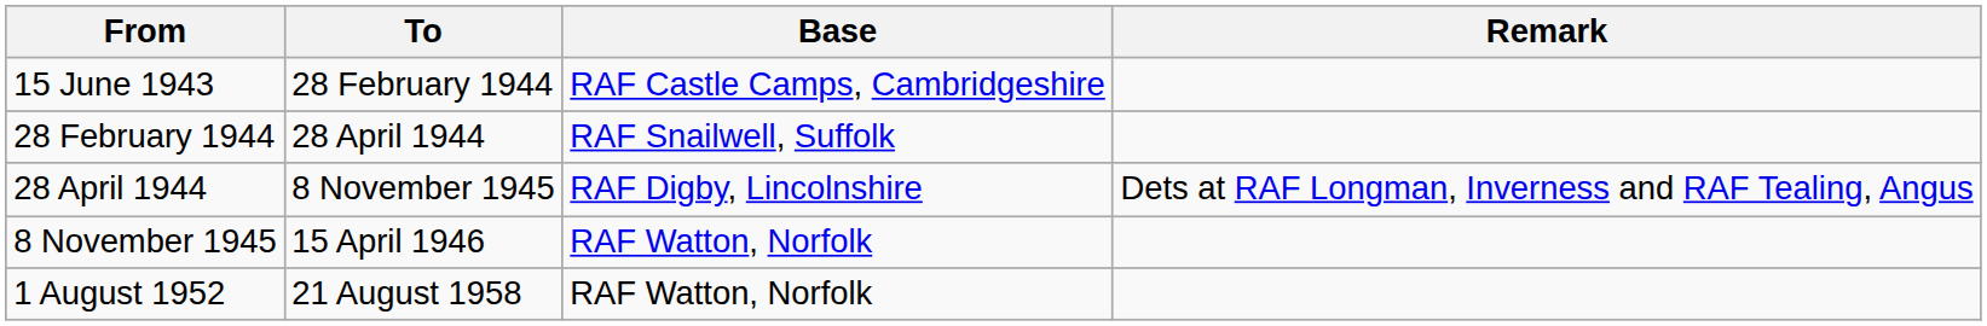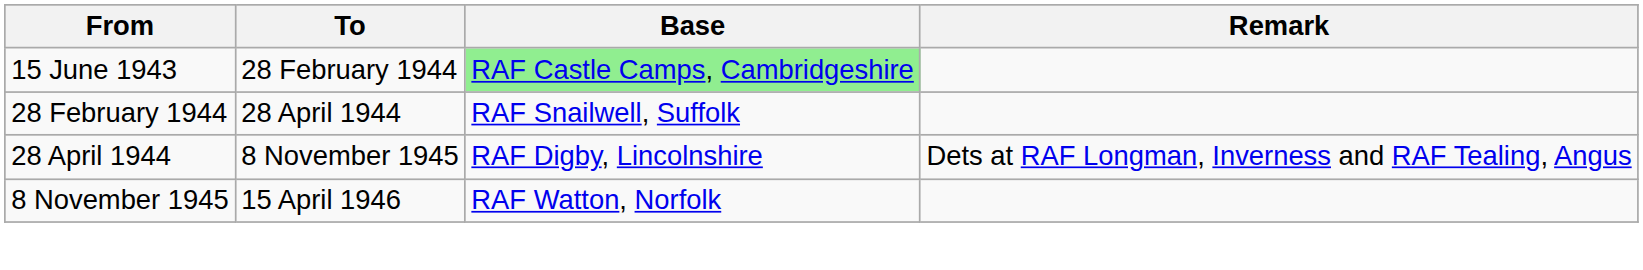 <table class="wikitable">
 <tr>
 <th>From</th>
 <th>To</th>
 <th>Base</th>
 <th>Remark</th>
 </tr>
 <tr>
 <td>15 June 1943</td>
 <td>28 February 1944</td>
-<td><a href='#'>RAF Castle Camps</a>, <a href='#'>Cambridgeshire</a></td>
+<td style="background: lightgreen;"><a href='#'>RAF Castle Camps</a>, <a href='#'>Cambridgeshire</a></td>
 <td></td>
 </tr>
 <tr>
 <td>28 February 1944</td>
 <td>28 April 1944</td>
 <td><a href='#'>RAF Snailwell</a>, <a href='#'>Suffolk</a></td>
 <td></td>
 </tr>
 <tr>
 <td>28 April 1944</td>
 <td>8 November 1945</td>
 <td><a href='#'>RAF Digby</a>, <a href='#'>Lincolnshire</a></td>
 <td>Dets at <a href='#'>RAF Longman</a>, <a href='#'>Inverness</a> and <a href='#'>RAF Tealing</a>, <a href='#'>Angus</a></td>
 </tr>
 <tr>
 <td>8 November 1945</td>
 <td>15 April 1946</td>
 <td><a href='#'>RAF Watton</a>, <a href='#'>Norfolk</a></td>
 <td></td>
 </tr>
-<tr>
-<td>1 August 1952</td>
-<td>21 August 1958</td>
-<td>RAF Watton, Norfolk</td>
-<td></td>
-</tr>
 </table>
